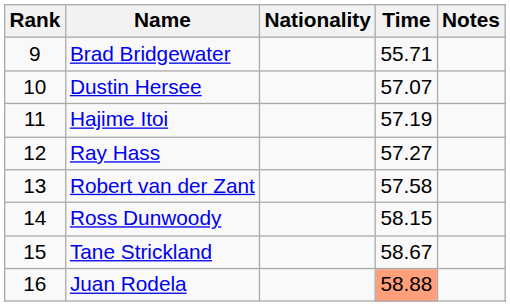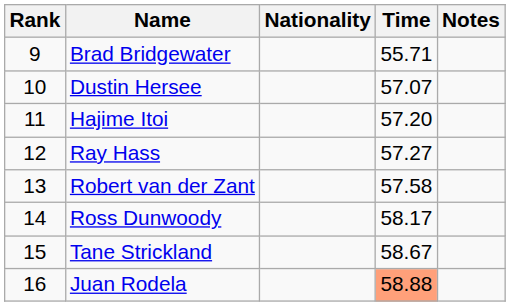 <table class="wikitable sortable" style="text-align:center">
 <tr>
 <th>Rank</th>
 <th>Name</th>
 <th>Nationality</th>
 <th>Time</th>
 <th>Notes</th>
 </tr>
 <tr>
 <td>9</td>
 <td align=left><a href='#'>Brad Bridgewater</a></td>
 <td align=left></td>
 <td>55.71</td>
 <td></td>
 </tr>
 <tr>
 <td>10</td>
 <td align=left><a href='#'>Dustin Hersee</a></td>
 <td align=left></td>
 <td>57.07</td>
 <td></td>
 </tr>
 <tr>
 <td>11</td>
 <td align=left><a href='#'>Hajime Itoi</a></td>
 <td align=left></td>
-<td>57.19</td>
+<td>57.20</td>
 <td></td>
 </tr>
 <tr>
 <td>12</td>
 <td align=left><a href='#'>Ray Hass</a></td>
 <td align=left></td>
 <td>57.27</td>
 <td></td>
 </tr>
 <tr>
 <td>13</td>
 <td align=left><a href='#'>Robert van der Zant</a></td>
 <td align=left></td>
 <td>57.58</td>
 <td></td>
 </tr>
 <tr>
 <td>14</td>
 <td align=left><a href='#'>Ross Dunwoody</a></td>
 <td align=left></td>
-<td>58.15</td>
+<td>58.17</td>
 <td></td>
 </tr>
 <tr>
 <td>15</td>
 <td align=left><a href='#'>Tane Strickland</a></td>
 <td align=left></td>
 <td>58.67</td>
 <td></td>
 </tr>
 <tr>
 <td>16</td>
 <td align=left><a href='#'>Juan Rodela</a></td>
 <td align=left></td>
 <td style="background: lightsalmon;">58.88</td>
 <td></td>
 </tr>
 </table>
